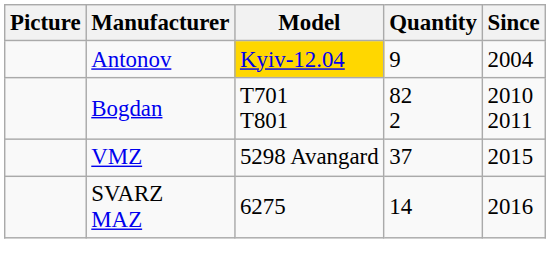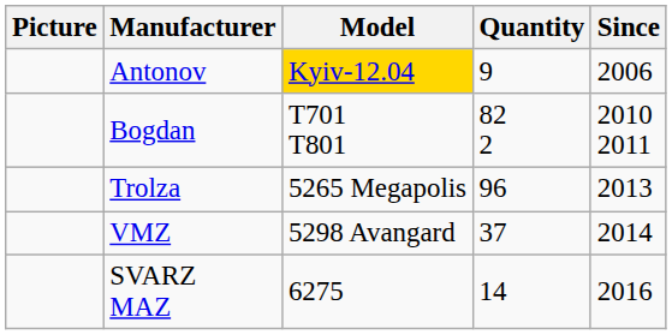 <table class="wikitable sortable">
 <tr>
 <th>Picture</th>
 <th>Manufacturer</th>
 <th>Model</th>
 <th>Quantity</th>
 <th>Since</th>
 </tr>
 <tr>
 <td></td>
 <td> <a href='#'>Antonov</a></td>
 <td style="background: gold;"><a href='#'>Kyiv-12.04</a></td>
 <td>9</td>
-<td>2004</td>
+<td>2006</td>
 </tr>
 <tr>
 <td></td>
 <td> <a href='#'>Bogdan</a></td>
 <td>T701<br>T801</td>
 <td>82<br>2</td>
 <td>2010<br>2011</td>
 </tr>
 <tr>
 <td></td>
+<td> <a href='#'>Trolza</a></td>
+<td>5265 Megapolis</td>
+<td>96</td>
+<td>2013</td>
+</tr>
+<tr>
+<td></td>
 <td> <a href='#'>VMZ</a></td>
 <td>5298 Avangard</td>
 <td>37</td>
-<td>2015</td>
+<td>2014</td>
 </tr>
 <tr>
 <td></td>
 <td> SVARZ<br> <a href='#'>MAZ</a></td>
 <td>6275</td>
 <td>14</td>
 <td>2016</td>
 </tr>
 </table>
